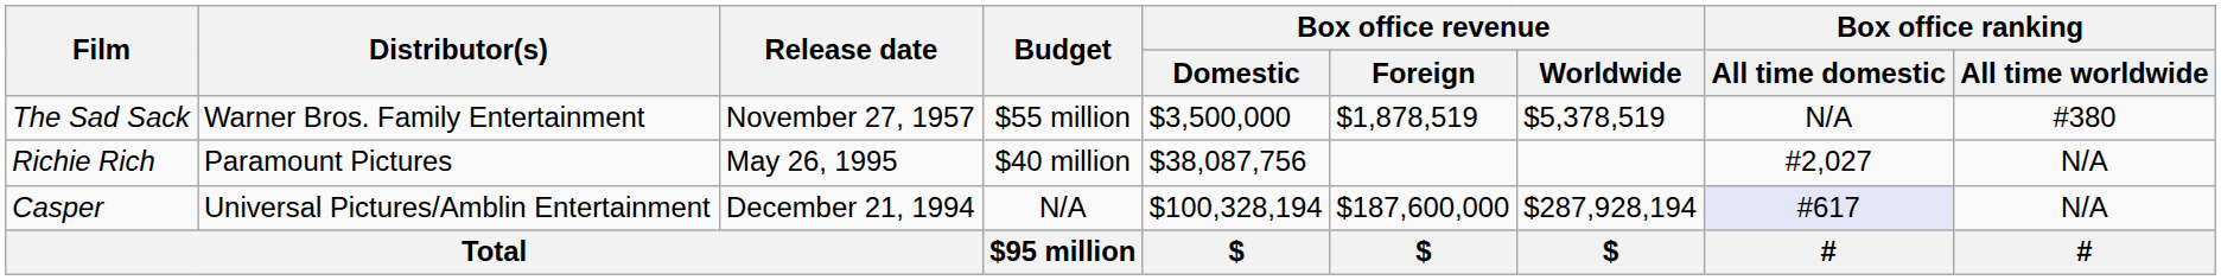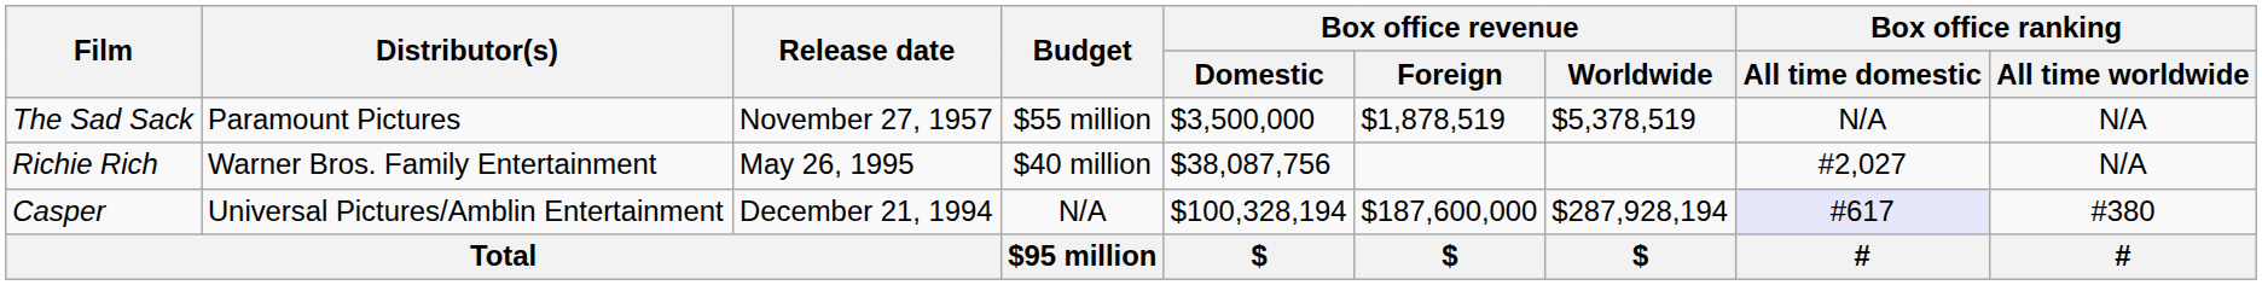 <table class="wikitable" style="width:99%;">
 <tr>
 <th rowspan="2" style="text-align:center;"><strong>Film</strong></th>
 <th rowspan="2" style="text-align:center;"><strong>Distributor(s)</strong></th>
 <th rowspan="2" style="text-align:center;"><strong>Release date</strong></th>
 <th rowspan="2" style="text-align:center;"><strong>Budget</strong></th>
 <th colspan="3" style="text-align:center;"><strong>Box office revenue</strong></th>
 <th colspan="2" style="text-align:center;"><strong>Box office ranking</strong></th>
 </tr>
 <tr>
 <th style="text-align:center;"><strong>Domestic</strong></th>
 <th style="text-align:center;"><strong>Foreign</strong></th>
 <th style="text-align:center;"><strong>Worldwide</strong></th>
 <th style="text-align:center;"><strong>All time domestic</strong></th>
 <th style="text-align:center;"><strong>All time worldwide</strong></th>
 </tr>
 <tr>
 <td><em>The Sad Sack</em></td>
-<td>Warner Bros. Family Entertainment</td>
+<td>Paramount Pictures</td>
 <td>November 27, 1957</td>
 <td style="text-align:center;">$55 million</td>
 <td>$3,500,000</td>
 <td>$1,878,519</td>
 <td>$5,378,519</td>
 <td style="text-align:center;">N/A</td>
-<td style="text-align:center;">#380</td>
+<td style="text-align:center;">N/A</td>
 </tr>
 <tr>
 <td><em>Richie Rich</em></td>
-<td>Paramount Pictures</td>
+<td>Warner Bros. Family Entertainment</td>
 <td>May 26, 1995</td>
 <td style="text-align:center;">$40 million</td>
 <td>$38,087,756</td>
 <td></td>
 <td></td>
 <td style="text-align:center;">#2,027</td>
 <td style="text-align:center;">N/A</td>
 </tr>
 <tr>
 <td><em>Casper</em></td>
 <td Universal Studios>Universal Pictures/Amblin Entertainment</td>
 <td>December 21, 1994</td>
 <td style="text-align:center;">N/A</td>
 <td>$100,328,194</td>
 <td>$187,600,000</td>
 <td>$287,928,194</td>
 <td style="background: lavender; text-align:center;">#617</td>
-<td style="text-align:center;">N/A</td>
+<td style="text-align:center;">#380</td>
 </tr>
 <tr>
 <th class="unsortable" colspan="3">Total</th>
 <th>$95 million</th>
 <th>$</th>
 <th>$</th>
 <th>$</th>
 <th>#</th>
 <th>#</th>
 </tr>
 </table>
